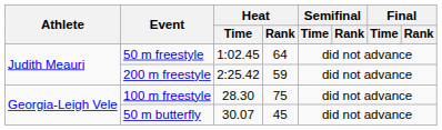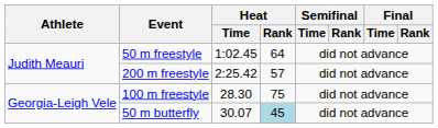 <table class="wikitable" style="text-align:center; font-size:90%">
 <tr>
 <th rowspan="2">Athlete</th>
 <th rowspan="2">Event</th>
 <th colspan="2">Heat</th>
 <th colspan="2">Semifinal</th>
 <th colspan="2">Final</th>
 </tr>
 <tr style="font-size:95%">
 <th>Time</th>
 <th>Rank</th>
 <th>Time</th>
 <th>Rank</th>
 <th>Time</th>
 <th>Rank</th>
 </tr>
 <tr>
 <td align=left rowspan=2><a href='#'>Judith Meauri</a></td>
 <td align=left><a href='#'>50 m freestyle</a></td>
 <td>1:02.45</td>
 <td>64</td>
 <td colspan=4>did not advance</td>
 </tr>
 <tr>
 <td align=left><a href='#'>200 m freestyle</a></td>
 <td>2:25.42</td>
-<td>59</td>
+<td>57</td>
 <td colspan=4>did not advance</td>
 </tr>
 <tr>
 <td align=left rowspan=2><a href='#'>Georgia-Leigh Vele</a></td>
 <td align=left><a href='#'>100 m freestyle</a></td>
 <td>28.30</td>
 <td>75</td>
 <td colspan=4>did not advance</td>
 </tr>
 <tr>
 <td align=left><a href='#'>50 m butterfly</a></td>
 <td>30.07</td>
-<td>45</td>
+<td style="background: lightblue;">45</td>
 <td colspan=4>did not advance</td>
 </tr>
 </table>
